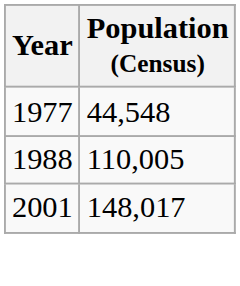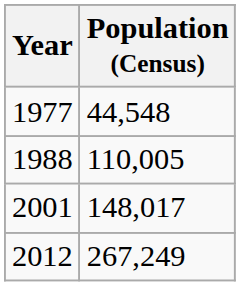 <table class="wikitable">
 <tr>
 <th>Year</th>
 <th>Population<br><small>(Census)</small></th>
 </tr>
 <tr>
 <td>1977</td>
 <td>44,548</td>
 </tr>
 <tr>
 <td>1988</td>
 <td>110,005</td>
 </tr>
 <tr>
 <td>2001</td>
 <td>148,017</td>
 </tr>
+<tr>
+<td>2012</td>
+<td>267,249</td>
+</tr>
 </table>
